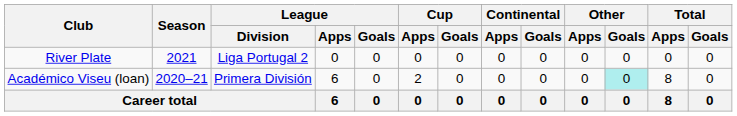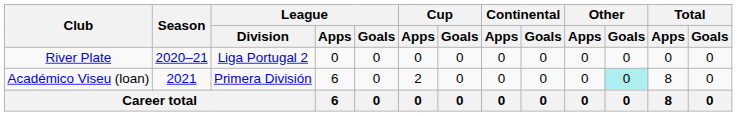 <table class="wikitable" style="text-align: center">
 <tr>
 <th rowspan="2">Club</th>
 <th rowspan="2">Season</th>
 <th colspan="3">League</th>
 <th colspan="2">Cup</th>
 <th colspan="2">Continental</th>
 <th colspan="2">Other</th>
 <th colspan="2">Total</th>
 </tr>
 <tr>
 <th>Division</th>
 <th>Apps</th>
 <th>Goals</th>
 <th>Apps</th>
 <th>Goals</th>
 <th>Apps</th>
 <th>Goals</th>
 <th>Apps</th>
 <th>Goals</th>
 <th>Apps</th>
 <th>Goals</th>
 </tr>
 <tr>
 <td><a href='#'>River Plate</a></td>
-<td><a href='#'>2021</a></td>
+<td><a href='#'>2020–21</a></td>
 <td><a href='#'>Liga Portugal 2</a></td>
 <td>0</td>
 <td>0</td>
 <td>0</td>
 <td>0</td>
 <td>0</td>
 <td>0</td>
 <td>0</td>
 <td>0</td>
 <td>0</td>
 <td>0</td>
 </tr>
 <tr>
 <td><a href='#'>Académico Viseu</a> (loan)</td>
-<td><a href='#'>2020–21</a></td>
+<td><a href='#'>2021</a></td>
 <td><a href='#'>Primera División</a></td>
 <td>6</td>
 <td>0</td>
 <td>2</td>
 <td>0</td>
 <td>0</td>
 <td>0</td>
 <td>0</td>
 <td style="background: paleturquoise;">0</td>
 <td>8</td>
 <td>0</td>
 </tr>
 <tr>
 <th colspan=3>Career total</th>
 <th>6</th>
 <th>0</th>
 <th>0</th>
 <th>0</th>
 <th>0</th>
 <th>0</th>
 <th>0</th>
 <th>0</th>
 <th>8</th>
 <th>0</th>
 </tr>
 </table>
